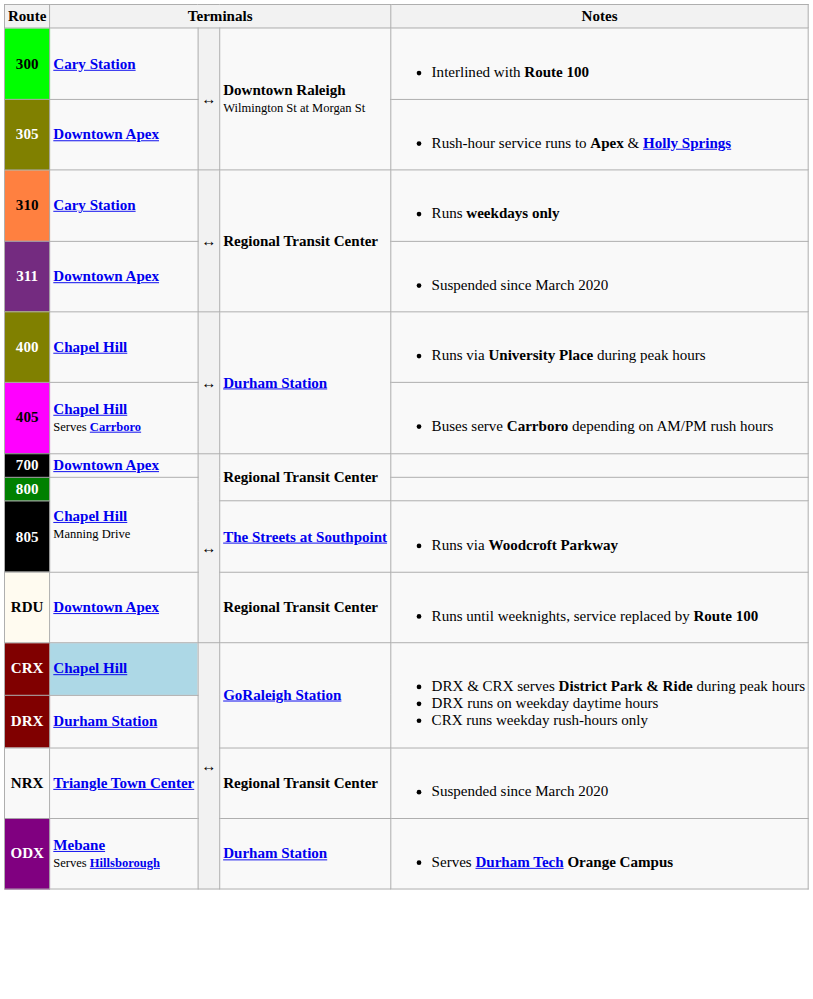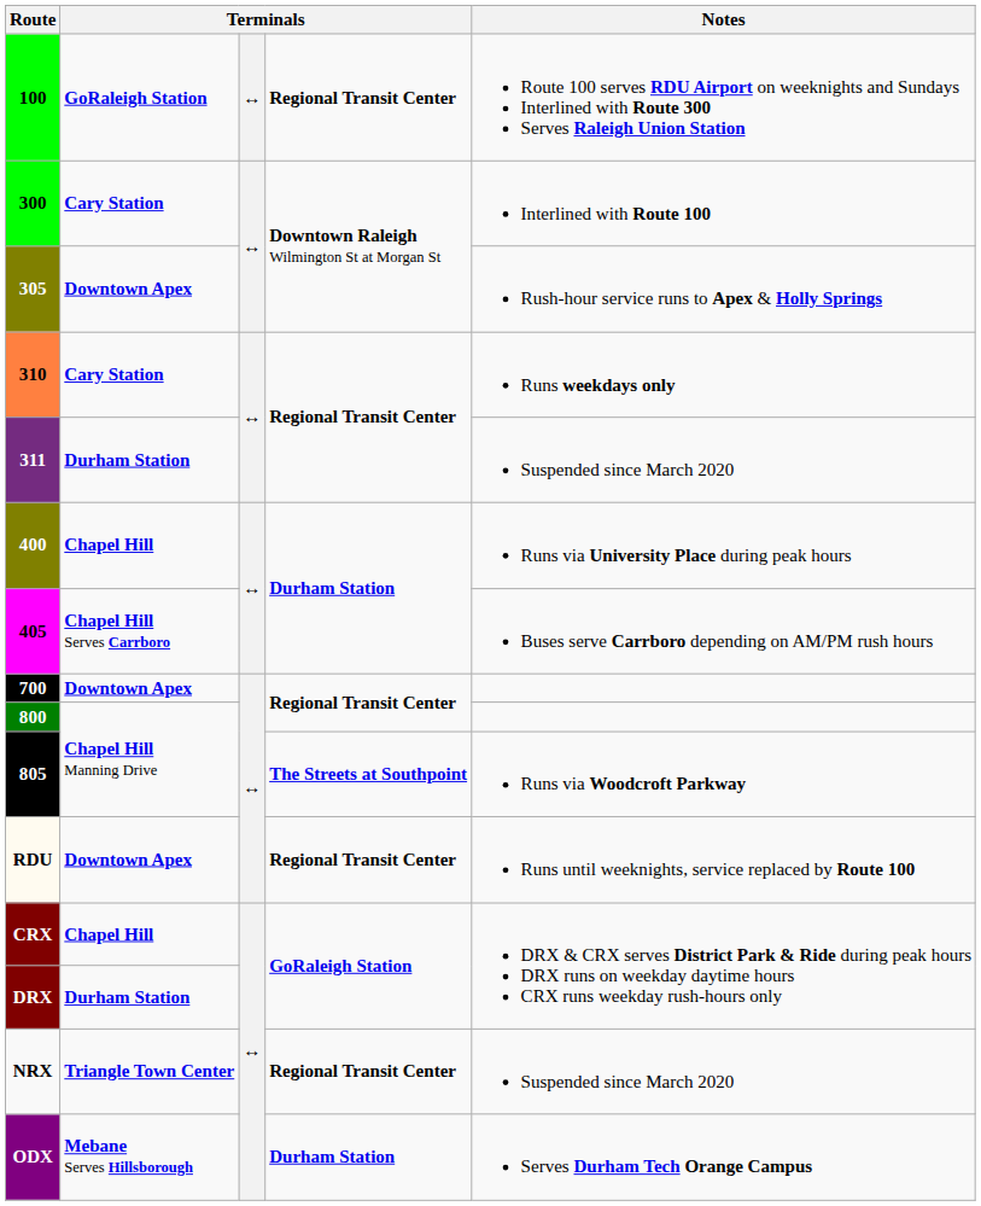 <table class="wikitable">
 <tr>
 <th>Route</th>
 <th colspan="3">Terminals</th>
 <th>Notes</th>
+</tr>
+<tr>
+<td style="background:#00ff00 ; color:black" align="center"><strong>100</strong></td>
+<td><a href='#'><strong>GoRaleigh Station</strong></a></td>
+<th><strong>↔</strong></th>
+<td><strong>Regional Transit Center</strong></td>
+<td><br><ul><li>Route 100 serves <a href='#'><strong>RDU Airport</strong></a>  on weeknights and Sundays</li><li>Interlined with <strong>Route 300</strong></li><li>Serves <strong><a href='#'>Raleigh Union Station</a></strong></li></ul></td>
 </tr>
 <tr>
 <td style="background:#00ff00 ; color:black" align="center"><strong>300</strong></td>
 <td><strong><a href='#'>Cary Station</a></strong></td>
 <th rowspan="2"><strong>↔</strong></th>
 <td rowspan="2"><strong>Downtown Raleigh</strong><br><small>Wilmington St at Morgan St</small></td>
 <td><br><ul><li>Interlined with <strong>Route 100</strong></li></ul></td>
 </tr>
 <tr>
 <td style="background:#808000 ; color:white" align="center"><strong>305</strong></td>
 <td><a href='#'><strong>Downtown Apex</strong></a></td>
 <td><br><ul><li>Rush-hour service runs to <strong>Apex</strong> & <a href='#'><strong>Holly Springs</strong></a></li></ul></td>
 </tr>
 <tr>
 <td style="background:#ff8040 ; color:black" align="center"><strong>310</strong></td>
 <td><a href='#'><strong>Cary Station</strong></a></td>
 <th rowspan="2"><strong>↔</strong></th>
 <td rowspan="2"><strong>Regional Transit Center</strong></td>
 <td><br><ul><li>Runs <strong>weekdays only</strong></li></ul></td>
 </tr>
 <tr>
 <td style="background:#742b80 ; color:white" align="center"><strong>311</strong></td>
-<td><strong><a href='#'>Downtown Apex</a></strong></td>
+<td><strong><a href='#'>Durham Station</a></strong></td>
 <td><br><ul><li>Suspended since March 2020</li></ul></td>
 </tr>
 <tr>
 <td style="background:#808000 ; color:white" align="center"><strong>400</strong></td>
 <td><strong><a href='#'>Chapel Hill</a></strong></td>
 <th rowspan="2"><strong>↔</strong></th>
 <td rowspan="2"><a href='#'><strong>Durham Station</strong></a></td>
 <td><br><ul><li>Runs via <strong>University Place</strong> during peak hours</li></ul></td>
 </tr>
 <tr>
 <td style="background:#ff00ff; color:black" align="center"><strong>405</strong></td>
 <td><strong><a href='#'>Chapel Hill</a></strong><br><small>Serves <strong><a href='#'>Carrboro</a></strong></small> <br></td>
 <td><br><ul><li>Buses serve <strong>Carrboro</strong> depending on AM/PM rush hours</li></ul></td>
 </tr>
 <tr>
 <td style="background:#000000 ; color:white" align="center"><strong>700</strong></td>
 <td><a href='#'><strong>Downtown Apex</strong></a></td>
 <th rowspan="4"><strong>↔</strong></th>
 <td rowspan="2"><strong>Regional Transit Center</strong></td>
 <td></td>
 </tr>
 <tr>
 <td style="background:#008000 ; color:white" align="center"><strong>800</strong></td>
 <td rowspan="2"><a href='#'><strong>Chapel Hill</strong></a><br><small>Manning Drive</small></td>
 <td></td>
 </tr>
 <tr>
 <td style="background:#000000; color:white" align="center"><strong>805</strong></td>
 <td><strong><a href='#'>The Streets at Southpoint</a></strong></td>
 <td><br><ul><li>Runs via <strong>Woodcroft Parkway</strong></li></ul></td>
 </tr>
 <tr>
 <td style="background:#fffbf0 ; color:black" align="center"><strong>RDU</strong></td>
 <td><strong><a href='#'>Downtown Apex</a></strong></td>
 <td><strong>Regional Transit Center</strong></td>
 <td><br><ul><li>Runs until weeknights, service replaced by <strong>Route 100</strong></li></ul></td>
 </tr>
 <tr>
 <td style="background:#800000 ; color:white" align="center"><strong>CRX</strong></td>
-<td style="background: lightblue;"><strong><a href='#'>Chapel Hill</a></strong></td>
+<td><strong><a href='#'>Chapel Hill</a></strong></td>
 <th rowspan="4"><strong>↔</strong></th>
 <td rowspan="2"><a href='#'><strong>GoRaleigh Station</strong></a></td>
 <td rowspan="2"><br><ul><li>DRX & CRX serves <strong>District Park & Ride</strong> during peak hours</li><li>DRX runs on weekday daytime hours</li><li>CRX runs weekday rush-hours only</li></ul></td>
 </tr>
 <tr>
 <td style="background:#800000 ; color:white" align="center"><strong>DRX</strong></td>
 <td><strong><a href='#'>Durham Station</a></strong></td>
 </tr>
 <tr>
 <td align="center"><strong>NRX</strong></td>
 <td><strong><a href='#'>Triangle Town Center</a></strong></td>
 <td><strong>Regional Transit Center</strong></td>
 <td><br><ul><li>Suspended since March 2020</li></ul></td>
 </tr>
 <tr>
 <td style="background:#800080 ; color:white" align="center"><strong>ODX</strong></td>
 <td><strong><a href='#'>Mebane</a></strong><br><small>Serves <a href='#'><strong>Hillsborough</strong></a></small></td>
 <td><a href='#'><strong>Durham Station</strong></a></td>
 <td><br><ul><li>Serves <strong><a href='#'>Durham Tech</a> Orange Campus</strong></li></ul></td>
 </tr>
 </table>
